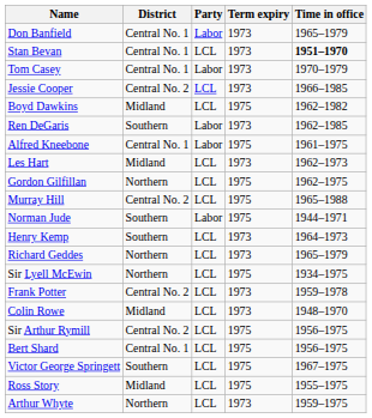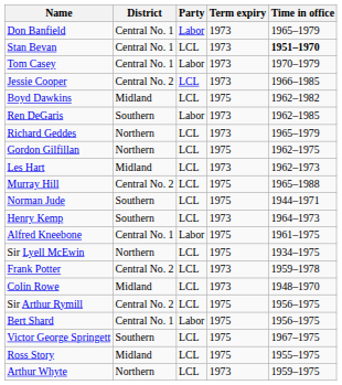 <table class="wikitable sortable">
 <tr>
 <th>Name</th>
 <th>District</th>
 <th>Party</th>
 <th>Term expiry</th>
 <th>Time in office</th>
 </tr>
 <tr>
 <td><a href='#'>Don Banfield</a></td>
 <td>Central No. 1</td>
 <td><a href='#'>Labor</a></td>
 <td>1973</td>
 <td>1965–1979</td>
 </tr>
 <tr>
 <td><a href='#'>Stan Bevan</a> </td>
 <td>Central No. 1</td>
 <td>LCL</td>
 <td>1973</td>
 <td><strong>1951–1970</strong></td>
 </tr>
 <tr>
 <td><a href='#'>Tom Casey</a> </td>
 <td>Central No. 1</td>
 <td>Labor</td>
 <td>1973</td>
 <td>1970–1979</td>
 </tr>
 <tr>
 <td><a href='#'>Jessie Cooper</a></td>
 <td>Central No. 2</td>
 <td><a href='#'>LCL</a></td>
 <td>1973</td>
 <td>1966–1985</td>
 </tr>
 <tr>
 <td><a href='#'>Boyd Dawkins</a></td>
 <td>Midland</td>
 <td>LCL</td>
 <td>1975</td>
 <td>1962–1982</td>
 </tr>
 <tr>
 <td><a href='#'>Ren DeGaris</a></td>
 <td>Southern</td>
 <td>Labor</td>
 <td>1973</td>
 <td>1962–1985</td>
 </tr>
 <tr>
-<td><a href='#'>Alfred Kneebone</a></td>
-<td>Central No. 1</td>
-<td>Labor</td>
+<td><a href='#'>Richard Geddes</a></td>
+<td>Northern</td>
+<td>LCL</td>
+<td>1973</td>
+<td>1965–1979</td>
+</tr>
+<tr>
+<td><a href='#'>Gordon Gilfillan</a></td>
+<td>Northern</td>
+<td>LCL</td>
 <td>1975</td>
-<td>1961–1975</td>
+<td>1962–1975</td>
 </tr>
 <tr>
 <td><a href='#'>Les Hart</a></td>
 <td>Midland</td>
 <td>LCL</td>
 <td>1973</td>
 <td>1962–1973</td>
-</tr>
-<tr>
-<td><a href='#'>Gordon Gilfillan</a></td>
-<td>Northern</td>
-<td>LCL</td>
-<td>1975</td>
-<td>1962–1975</td>
 </tr>
 <tr>
 <td><a href='#'>Murray Hill</a></td>
 <td>Central No. 2</td>
 <td>LCL</td>
 <td>1975</td>
 <td>1965–1988</td>
 </tr>
 <tr>
 <td><a href='#'>Norman Jude</a></td>
 <td>Southern</td>
-<td>Labor</td>
+<td>LCL</td>
 <td>1975</td>
 <td>1944–1971</td>
 </tr>
 <tr>
 <td><a href='#'>Henry Kemp</a></td>
 <td>Southern</td>
 <td>LCL</td>
 <td>1973</td>
 <td>1964–1973</td>
 </tr>
 <tr>
-<td><a href='#'>Richard Geddes</a></td>
-<td>Northern</td>
-<td>LCL</td>
-<td>1973</td>
-<td>1965–1979</td>
+<td><a href='#'>Alfred Kneebone</a></td>
+<td>Central No. 1</td>
+<td>Labor</td>
+<td>1975</td>
+<td>1961–1975</td>
 </tr>
 <tr>
 <td>Sir <a href='#'>Lyell McEwin</a></td>
 <td>Northern</td>
 <td>LCL</td>
 <td>1975</td>
 <td>1934–1975</td>
 </tr>
 <tr>
 <td><a href='#'>Frank Potter</a></td>
 <td>Central No. 2</td>
 <td>LCL</td>
 <td>1973</td>
 <td>1959–1978</td>
 </tr>
 <tr>
 <td><a href='#'>Colin Rowe</a></td>
 <td>Midland</td>
 <td>LCL</td>
 <td>1973</td>
 <td>1948–1970</td>
 </tr>
 <tr>
 <td>Sir <a href='#'>Arthur Rymill</a></td>
 <td>Central No. 2</td>
 <td>LCL</td>
 <td>1975</td>
 <td>1956–1975</td>
 </tr>
 <tr>
 <td><a href='#'>Bert Shard</a></td>
 <td>Central No. 1</td>
-<td>LCL</td>
+<td>Labor</td>
 <td>1975</td>
 <td>1956–1975</td>
 </tr>
 <tr>
 <td><a href='#'>Victor George Springett</a></td>
 <td>Southern</td>
 <td>LCL</td>
 <td>1975</td>
 <td>1967–1975</td>
 </tr>
 <tr>
 <td><a href='#'>Ross Story</a></td>
 <td>Midland</td>
 <td>LCL</td>
 <td>1975</td>
 <td>1955–1975</td>
 </tr>
 <tr>
 <td><a href='#'>Arthur Whyte</a></td>
 <td>Northern</td>
 <td>LCL</td>
 <td>1973</td>
 <td>1959–1975</td>
 </tr>
 </table>
